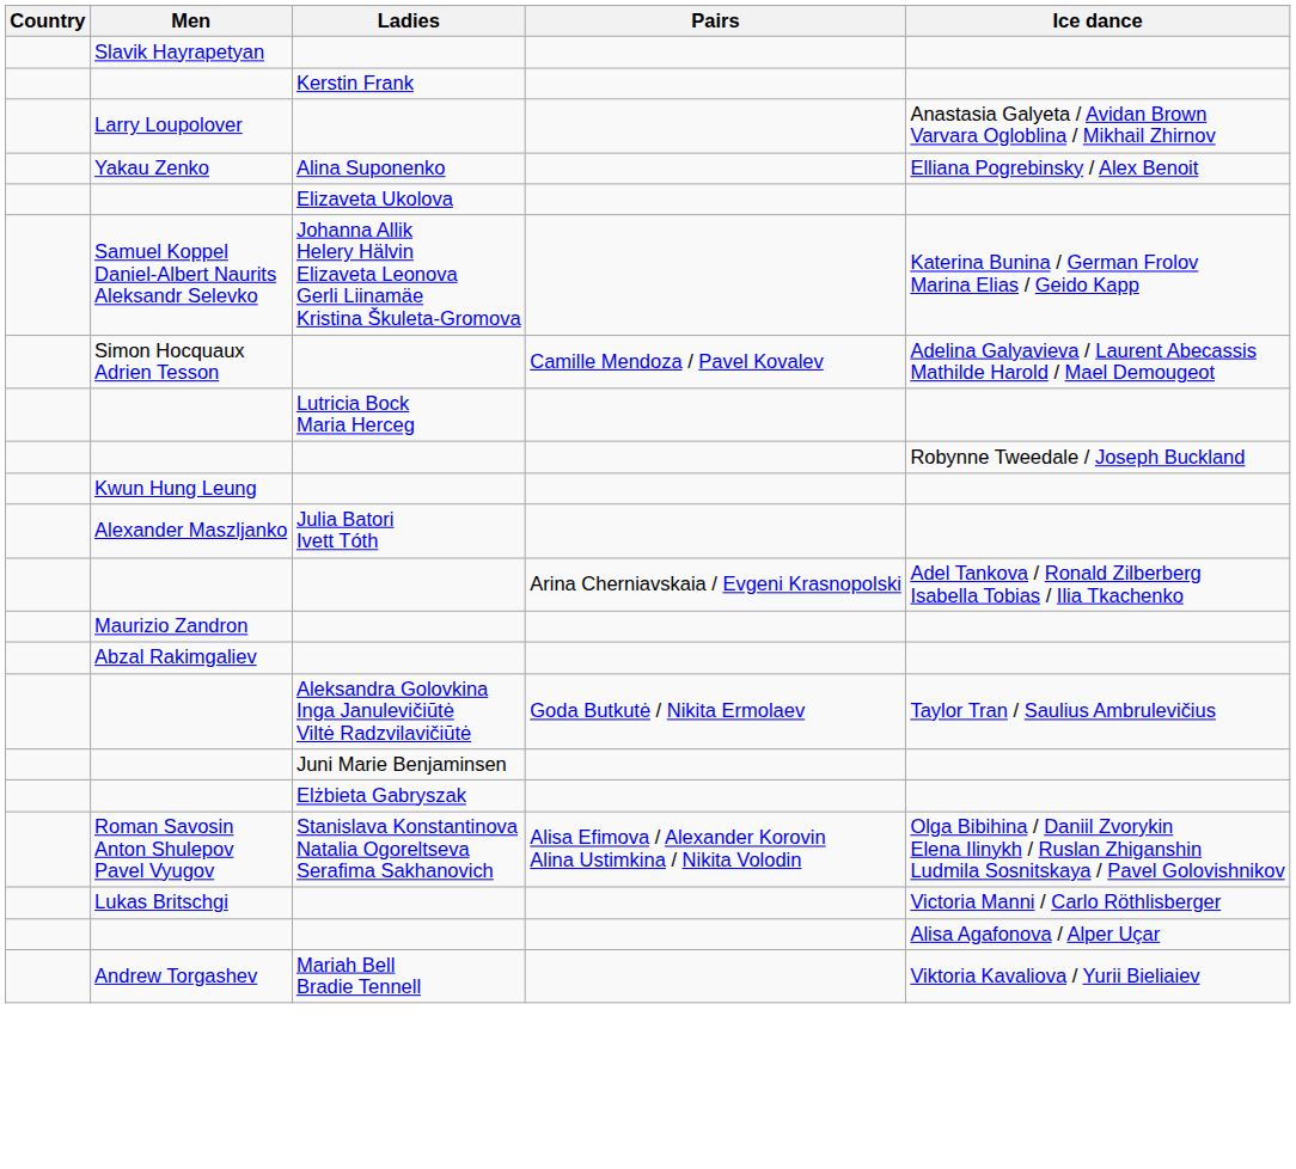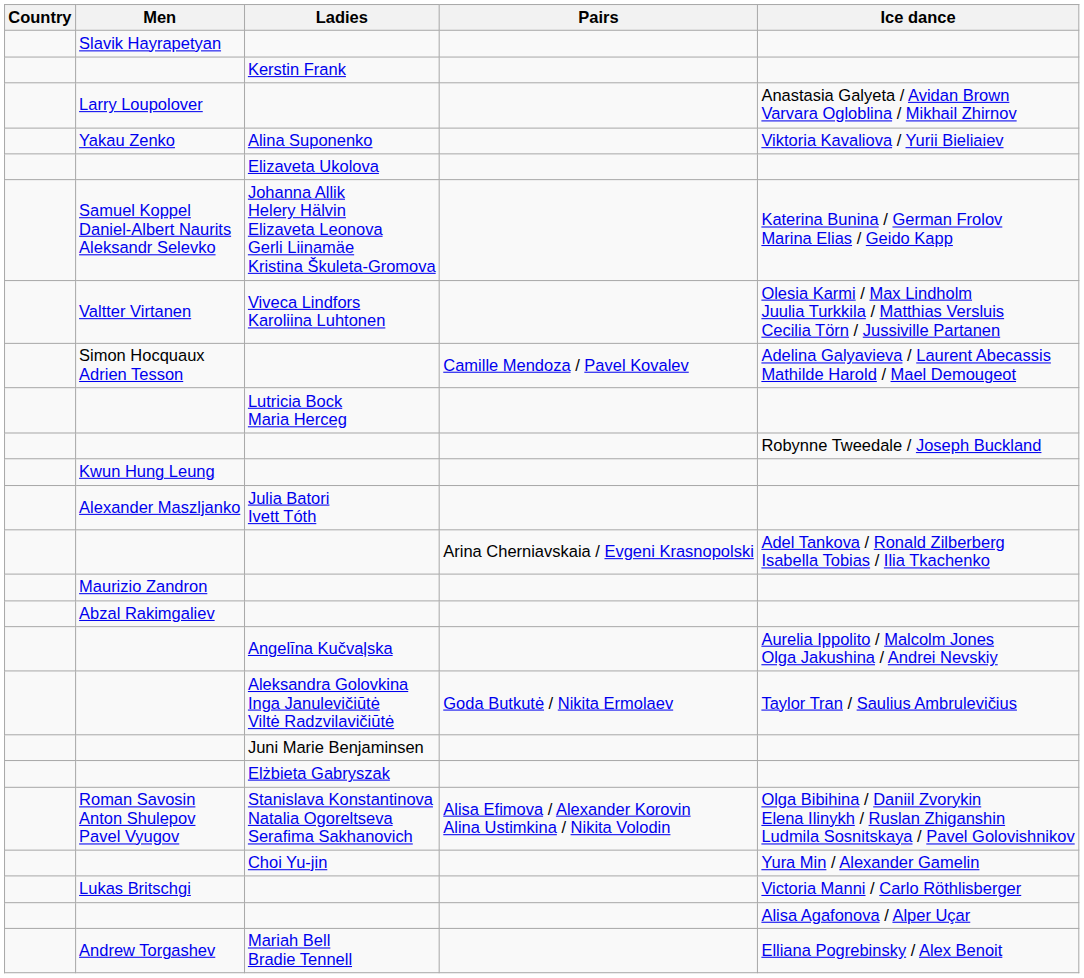 <table class="wikitable">
 <tr>
 <th>Country</th>
 <th>Men</th>
 <th>Ladies</th>
 <th>Pairs</th>
 <th>Ice dance</th>
 </tr>
 <tr>
 <td></td>
 <td><a href='#'>Slavik Hayrapetyan</a></td>
 <td></td>
 <td></td>
 <td></td>
 </tr>
 <tr>
 <td></td>
 <td></td>
 <td><a href='#'>Kerstin Frank</a></td>
 <td></td>
 <td></td>
 </tr>
 <tr>
 <td></td>
 <td><a href='#'>Larry Loupolover</a></td>
 <td></td>
 <td></td>
 <td>Anastasia Galyeta / <a href='#'>Avidan Brown</a> <br> <a href='#'>Varvara Ogloblina</a> / <a href='#'>Mikhail Zhirnov</a></td>
 </tr>
 <tr>
 <td></td>
 <td><a href='#'>Yakau Zenko</a></td>
 <td><a href='#'>Alina Suponenko</a></td>
 <td></td>
-<td><a href='#'>Elliana Pogrebinsky</a> / <a href='#'>Alex Benoit</a></td>
+<td><a href='#'>Viktoria Kavaliova</a> / <a href='#'>Yurii Bieliaiev</a></td>
 </tr>
 <tr>
 <td></td>
 <td></td>
 <td><a href='#'>Elizaveta Ukolova</a></td>
 <td></td>
 <td></td>
 </tr>
 <tr>
 <td></td>
 <td><a href='#'>Samuel Koppel</a> <br> <a href='#'>Daniel-Albert Naurits</a> <br> <a href='#'>Aleksandr Selevko</a></td>
 <td><a href='#'>Johanna Allik</a> <br><a href='#'>Helery Hälvin</a> <br> <a href='#'>Elizaveta Leonova</a> <br>  <a href='#'>Gerli Liinamäe</a> <br> <a href='#'>Kristina Škuleta-Gromova</a></td>
 <td></td>
 <td><a href='#'>Katerina Bunina</a> / <a href='#'>German Frolov</a> <br> <a href='#'>Marina Elias</a> / <a href='#'>Geido Kapp</a></td>
+</tr>
+<tr>
+<td> <br></td>
+<td><a href='#'>Valtter Virtanen</a></td>
+<td><a href='#'>Viveca Lindfors</a> <br> <a href='#'>Karoliina Luhtonen</a></td>
+<td></td>
+<td><a href='#'>Olesia Karmi</a> / <a href='#'>Max Lindholm</a> <br> <a href='#'>Juulia Turkkila</a> / <a href='#'>Matthias Versluis</a> <br> <a href='#'>Cecilia Törn</a> / <a href='#'>Jussiville Partanen</a></td>
 </tr>
 <tr>
 <td></td>
 <td>Simon Hocquaux <br> <a href='#'>Adrien Tesson</a></td>
 <td></td>
 <td><a href='#'>Camille Mendoza</a> / <a href='#'>Pavel Kovalev</a></td>
 <td><a href='#'>Adelina Galyavieva</a> / <a href='#'>Laurent Abecassis</a> <br> <a href='#'>Mathilde Harold</a> / <a href='#'>Mael Demougeot</a></td>
 </tr>
 <tr>
 <td></td>
 <td></td>
 <td><a href='#'>Lutricia Bock</a> <br> <a href='#'>Maria Herceg</a></td>
 <td></td>
 <td></td>
 </tr>
 <tr>
 <td></td>
 <td></td>
 <td></td>
 <td></td>
 <td>Robynne Tweedale / <a href='#'>Joseph Buckland</a></td>
 </tr>
 <tr>
 <td></td>
 <td><a href='#'>Kwun Hung Leung</a></td>
 <td></td>
 <td></td>
 <td></td>
 </tr>
 <tr>
 <td></td>
 <td><a href='#'>Alexander Maszljanko</a></td>
 <td><a href='#'>Julia Batori</a> <br> <a href='#'>Ivett Tóth</a></td>
 <td></td>
 <td></td>
 </tr>
 <tr>
 <td></td>
 <td></td>
 <td></td>
 <td>Arina Cherniavskaia / <a href='#'>Evgeni Krasnopolski</a></td>
 <td><a href='#'>Adel Tankova</a> / <a href='#'>Ronald Zilberberg</a> <br> <a href='#'>Isabella Tobias</a> / <a href='#'>Ilia Tkachenko</a></td>
 </tr>
 <tr>
 <td></td>
 <td><a href='#'>Maurizio Zandron</a></td>
 <td></td>
 <td></td>
 <td></td>
 </tr>
 <tr>
 <td></td>
 <td><a href='#'>Abzal Rakimgaliev</a></td>
 <td></td>
 <td></td>
 <td></td>
 </tr>
 <tr>
 <td></td>
 <td></td>
+<td><a href='#'>Angelīna Kučvaļska</a></td>
+<td></td>
+<td><a href='#'>Aurelia Ippolito</a> / <a href='#'>Malcolm Jones</a> <br> <a href='#'>Olga Jakushina</a> / <a href='#'>Andrei Nevskiy</a></td>
+</tr>
+<tr>
+<td></td>
+<td></td>
 <td><a href='#'>Aleksandra Golovkina</a> <br> <a href='#'>Inga Janulevičiūtė</a> <br> <a href='#'>Viltė Radzvilavičiūtė</a></td>
 <td><a href='#'>Goda Butkutė</a> / <a href='#'>Nikita Ermolaev</a></td>
 <td><a href='#'>Taylor Tran</a> / <a href='#'>Saulius Ambrulevičius</a></td>
 </tr>
 <tr>
 <td></td>
 <td></td>
 <td>Juni Marie Benjaminsen</td>
 <td></td>
 <td></td>
 </tr>
 <tr>
 <td></td>
 <td></td>
 <td><a href='#'>Elżbieta Gabryszak</a></td>
 <td></td>
 <td></td>
 </tr>
 <tr>
 <td></td>
 <td><a href='#'>Roman Savosin</a> <br>  <a href='#'>Anton Shulepov</a> <br> <a href='#'>Pavel Vyugov</a></td>
 <td><a href='#'>Stanislava Konstantinova</a> <br> <a href='#'>Natalia Ogoreltseva</a> <br> <a href='#'>Serafima Sakhanovich</a></td>
 <td><a href='#'>Alisa Efimova</a> / <a href='#'>Alexander Korovin</a> <br> <a href='#'>Alina Ustimkina</a> / <a href='#'>Nikita Volodin</a></td>
 <td><a href='#'>Olga Bibihina</a> / <a href='#'>Daniil Zvorykin</a> <br> <a href='#'>Elena Ilinykh</a> / <a href='#'>Ruslan Zhiganshin</a> <br> <a href='#'>Ludmila Sosnitskaya</a> / <a href='#'>Pavel Golovishnikov</a></td>
 </tr>
 <tr>
 <td></td>
+<td></td>
+<td><a href='#'>Choi Yu-jin</a></td>
+<td></td>
+<td><a href='#'>Yura Min</a> / <a href='#'>Alexander Gamelin</a></td>
+</tr>
+<tr>
+<td></td>
 <td><a href='#'>Lukas Britschgi</a></td>
 <td></td>
 <td></td>
 <td><a href='#'>Victoria Manni</a> / <a href='#'>Carlo Röthlisberger</a></td>
 </tr>
 <tr>
 <td></td>
 <td></td>
 <td></td>
 <td></td>
 <td><a href='#'>Alisa Agafonova</a> / <a href='#'>Alper Uçar</a></td>
 </tr>
 <tr>
 <td> <br></td>
 <td><a href='#'>Andrew Torgashev</a></td>
 <td><a href='#'>Mariah Bell</a> <br> <a href='#'>Bradie Tennell</a></td>
 <td></td>
-<td><a href='#'>Viktoria Kavaliova</a> / <a href='#'>Yurii Bieliaiev</a></td>
+<td><a href='#'>Elliana Pogrebinsky</a> / <a href='#'>Alex Benoit</a></td>
 </tr>
 </table>
